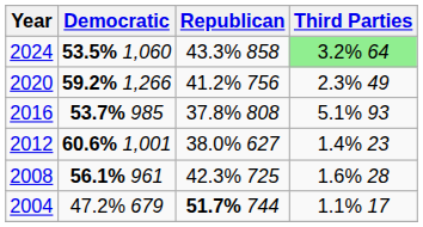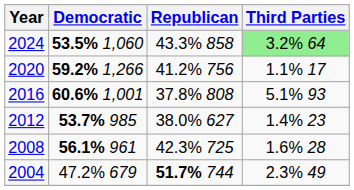 <table class="wikitable" style="float:right; margin:1em; font-size:95%;">
 <tr style="background:lightgrey;">
 <th>Year</th>
 <th><a href='#'>Democratic</a></th>
 <th><a href='#'>Republican</a></th>
 <th><a href='#'>Third Parties</a></th>
 </tr>
 <tr>
 <td align="center" ><a href='#'>2024</a></td>
 <td align="center" ><strong>53.5%</strong> <em>1,060</em></td>
 <td align="center" >43.3% <em>858</em></td>
 <td align="center"  style="background: lightgreen;">3.2% <em>64</em></td>
 </tr>
 <tr>
 <td align="center" ><a href='#'>2020</a></td>
 <td align="center" ><strong>59.2%</strong> <em>1,266</em></td>
 <td align="center" >41.2% <em>756</em></td>
-<td align="center" >2.3% <em>49</em></td>
+<td align="center" >1.1% <em>17</em></td>
 </tr>
 <tr>
 <td align="center" ><a href='#'>2016</a></td>
-<td align="center" ><strong>53.7%</strong> <em>985</em></td>
+<td align="center" ><strong>60.6%</strong> <em>1,001</em></td>
 <td align="center" >37.8% <em>808</em></td>
 <td align="center" >5.1% <em>93</em></td>
 </tr>
 <tr>
 <td align="center" ><a href='#'>2012</a></td>
-<td align="center" ><strong>60.6%</strong> <em>1,001</em></td>
+<td align="center" ><strong>53.7%</strong> <em>985</em></td>
 <td align="center" >38.0% <em>627</em></td>
 <td align="center" >1.4% <em>23</em></td>
 </tr>
 <tr>
 <td align="center" ><a href='#'>2008</a></td>
 <td align="center" ><strong>56.1%</strong> <em>961</em></td>
 <td align="center" >42.3% <em>725</em></td>
 <td align="center" >1.6% <em>28</em></td>
 </tr>
 <tr>
 <td align="center" ><a href='#'>2004</a></td>
 <td align="center" >47.2% <em>679</em></td>
 <td align="center" ><strong>51.7%</strong> <em>744</em></td>
-<td align="center" >1.1% <em>17</em></td>
+<td align="center" >2.3% <em>49</em></td>
 </tr>
 <tr>
 </tr>
 </table>
